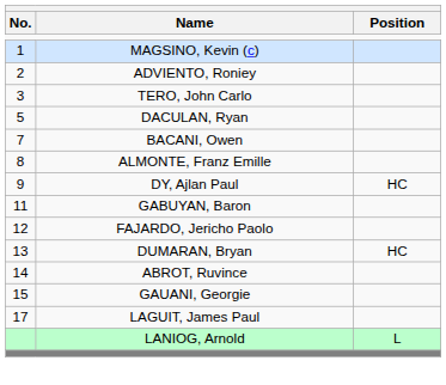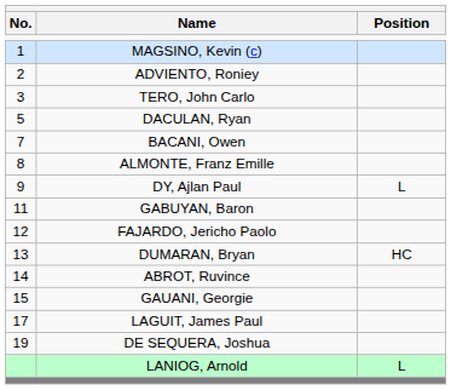 <table class='wikitable mw-collapsible mw-collapsed' style="text-align: center; width: 500px; border: none">
 <tr>
 <th style='text-align: left;' colspan=3></th>
 </tr>
 <tr>
 <th style='width: 7%;'>No.</th>
 <th>Name</th>
 <th style='width: 20%;'>Position</th>
 </tr>
 <tr>
 <td style='border: none;'></td>
 </tr>
 <tr bgcolor=#D0E6FF>
 <td>1</td>
 <td>MAGSINO, Kevin (<a href='#'>c</a>)</td>
 <td></td>
 </tr>
 <tr>
 <td>2</td>
 <td>ADVIENTO, Roniey</td>
 <td></td>
 </tr>
 <tr>
 <td>3</td>
 <td>TERO, John Carlo</td>
 <td></td>
 </tr>
 <tr>
 <td>5</td>
 <td>DACULAN, Ryan</td>
 <td></td>
 </tr>
 <tr>
 <td>7</td>
 <td>BACANI, Owen</td>
 <td></td>
 </tr>
 <tr>
 <td>8</td>
 <td>ALMONTE, Franz Emille</td>
 <td></td>
 </tr>
 <tr>
 <td>9</td>
 <td>DY, Ajlan Paul</td>
-<td>HC</td>
+<td>L</td>
 </tr>
 <tr>
 <td>11</td>
 <td>GABUYAN, Baron</td>
 <td></td>
 </tr>
 <tr>
 <td>12</td>
 <td>FAJARDO, Jericho Paolo</td>
 <td></td>
 </tr>
 <tr>
 <td>13</td>
 <td>DUMARAN, Bryan</td>
 <td>HC</td>
 </tr>
 <tr>
 <td>14</td>
 <td>ABROT, Ruvince</td>
 <td></td>
 </tr>
 <tr>
 <td>15</td>
 <td>GAUANI, Georgie</td>
 <td></td>
 </tr>
 <tr>
 <td>17</td>
 <td>LAGUIT, James Paul</td>
 <td></td>
 </tr>
+<tr>
+<td>19</td>
+<td>DE SEQUERA, Joshua</td>
+<td></td>
+</tr>
 <tr bgcolor=#BBFFCC>
 <td></td>
 <td>LANIOG, Arnold</td>
 <td>L</td>
 </tr>
 <tr>
 <th style='background: grey;' colspan=3></th>
 </tr>
 </table>
